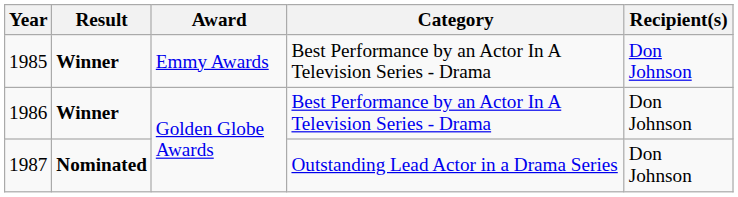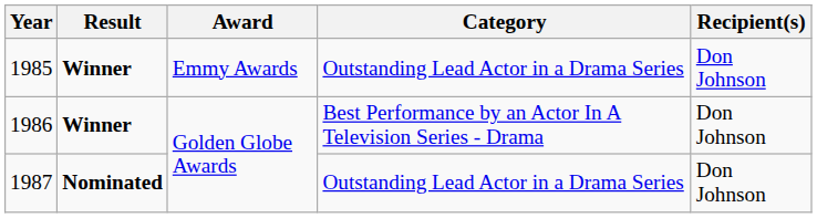 <table class="wikitable">
 <tr>
 <th>Year</th>
 <th>Result</th>
 <th>Award</th>
 <th>Category</th>
 <th>Recipient(s)</th>
 </tr>
 <tr |>
 <td>1985</td>
 <td><strong>Winner</strong></td>
 <td><a href='#'>Emmy Awards</a></td>
-<td>Best Performance by an Actor In A Television Series - Drama</td>
+<td><a href='#'>Outstanding Lead Actor in a Drama Series</a></td>
 <td><a href='#'>Don Johnson</a></td>
 </tr>
 <tr>
 <td>1986</td>
 <td><strong>Winner</strong></td>
 <td rowspan="2"><a href='#'>Golden Globe Awards</a></td>
 <td><a href='#'>Best Performance by an Actor In A Television Series - Drama</a></td>
 <td>Don Johnson</td>
 </tr>
 <tr>
 <td>1987</td>
 <td><strong>Nominated</strong></td>
 <td><a href='#'>Outstanding Lead Actor in a Drama Series</a></td>
 <td>Don Johnson</td>
 </tr>
 </table>
